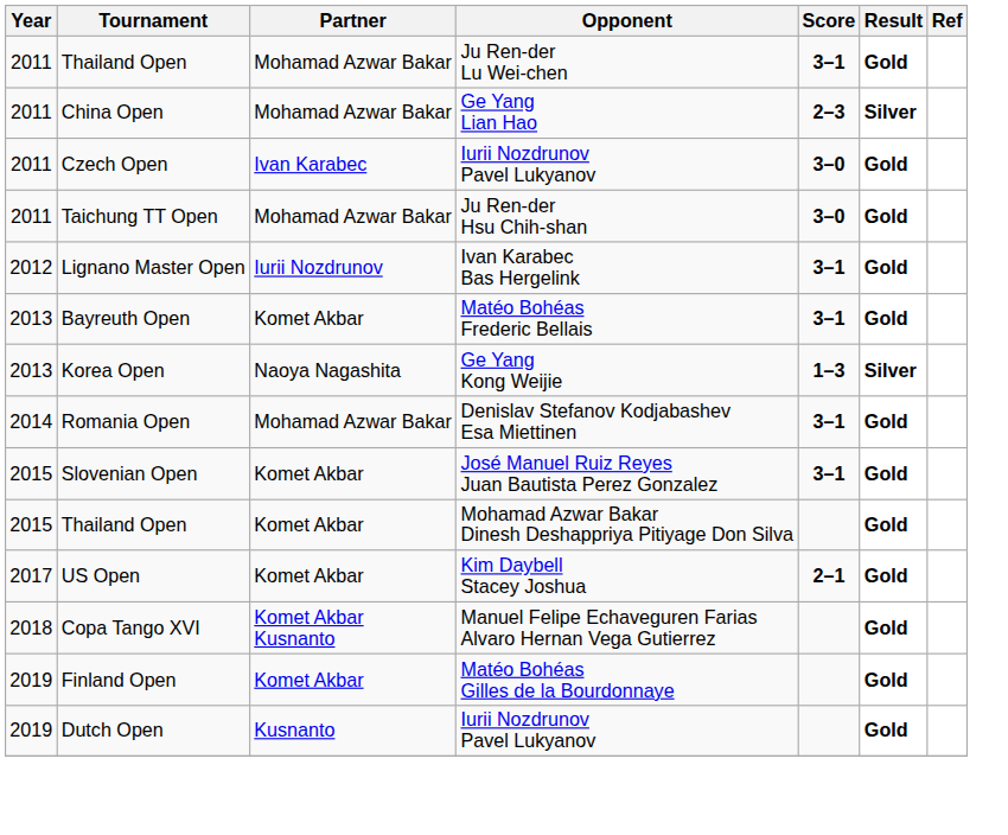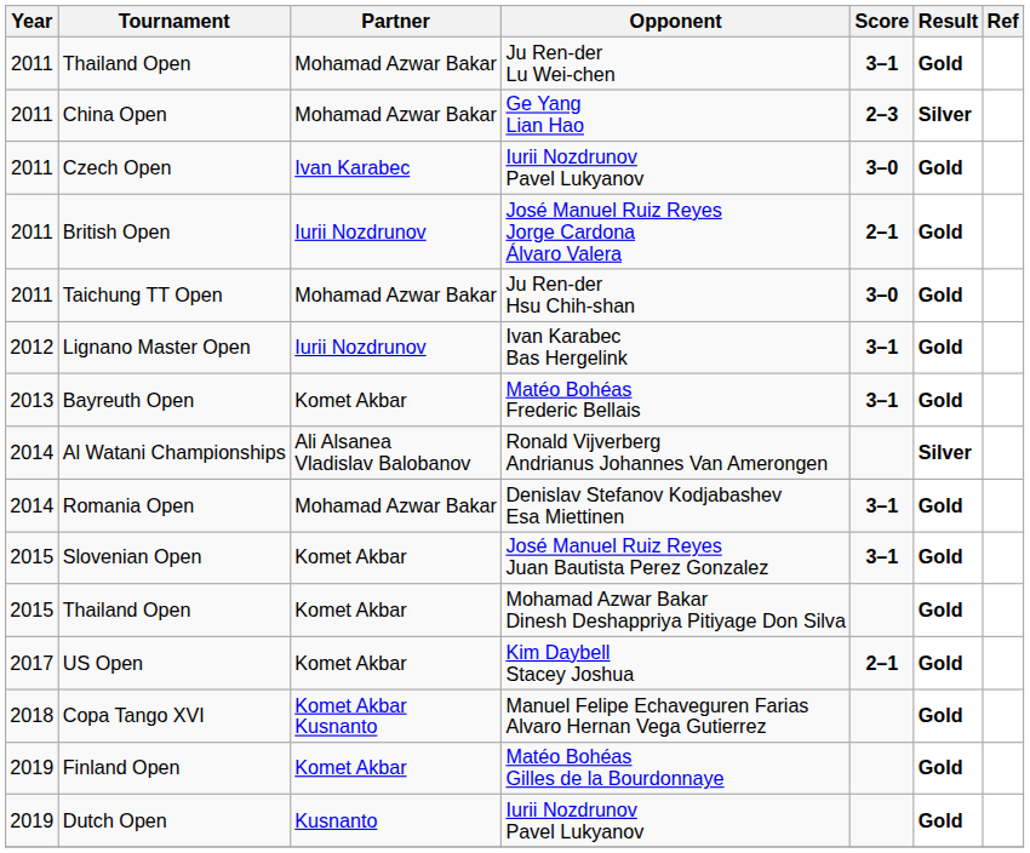 <table class="sortable wikitable" style="font-size: 90%;">
 <tr>
 <th>Year</th>
 <th>Tournament</th>
 <th>Partner</th>
 <th>Opponent</th>
 <th>Score</th>
 <th>Result</th>
 <th>Ref</th>
 </tr>
 <tr>
 <td align="center">2011</td>
 <td align="left">Thailand Open</td>
 <td align="left"> Mohamad Azwar Bakar</td>
 <td align="left"> Ju Ren-der <br>  Lu Wei-chen</td>
 <td align="center"><strong>3–1</strong></td>
 <td style="text-align:left; background:white"> <strong>Gold</strong></td>
 <td style="text-align:center; background:white"></td>
 </tr>
 <tr>
 <td align="center">2011</td>
 <td align="left">China Open</td>
 <td align="left"> Mohamad Azwar Bakar</td>
 <td align="left"> <a href='#'>Ge Yang</a> <br> <a href='#'>Lian Hao</a></td>
 <td align="center"><strong>2–3</strong></td>
 <td style="text-align:left; background:white"> <strong>Silver</strong></td>
 <td style="text-align:center; background:white"></td>
 </tr>
 <tr>
 <td align="center">2011</td>
 <td align="left">Czech Open</td>
 <td align="left"> <a href='#'>Ivan Karabec</a></td>
 <td align="left"> <a href='#'>Iurii Nozdrunov</a> <br>  Pavel Lukyanov</td>
 <td align="center"><strong>3–0</strong></td>
 <td style="text-align:left; background:white"> <strong>Gold</strong></td>
 <td style="text-align:center; background:white"></td>
 </tr>
 <tr>
 <td align="center">2011</td>
+<td align="left">British Open</td>
+<td align="left"> <a href='#'>Iurii Nozdrunov</a></td>
+<td align="left"> <a href='#'>José Manuel Ruiz Reyes</a> <br>  <a href='#'>Jorge Cardona</a> <br>  <a href='#'>Álvaro Valera</a></td>
+<td align="center"><strong>2–1</strong></td>
+<td style="text-align:left; background:white"> <strong>Gold</strong></td>
+<td style="text-align:center; background:white"></td>
+</tr>
+<tr>
+<td align="center">2011</td>
 <td align="left">Taichung TT Open</td>
 <td align="left"> Mohamad Azwar Bakar</td>
 <td align="left"> Ju Ren-der <br> Hsu Chih-shan</td>
 <td align="center"><strong>3–0</strong></td>
 <td style="text-align:left; background:white"> <strong>Gold</strong></td>
 <td style="text-align:center; background:white"></td>
 </tr>
 <tr>
 <td align="center">2012</td>
 <td align="left">Lignano Master Open</td>
 <td align="left"> <a href='#'>Iurii Nozdrunov</a></td>
 <td align="left"> Ivan Karabec <br> Bas Hergelink</td>
 <td align="center"><strong>3–1</strong></td>
 <td style="text-align:left; background:white"> <strong>Gold</strong></td>
 <td style="text-align:center; background:white"></td>
 </tr>
 <tr>
 <td align="center">2013</td>
 <td align="left">Bayreuth Open</td>
 <td align="left"> Komet Akbar</td>
 <td align="left"> <a href='#'>Matéo Bohéas</a> <br> Frederic Bellais</td>
 <td align="center"><strong>3–1</strong></td>
 <td style="text-align:left; background:white"> <strong>Gold</strong></td>
 <td style="text-align:center; background:white"></td>
 </tr>
 <tr>
-<td align="center">2013</td>
-<td align="left">Korea Open</td>
-<td align="left"> Naoya Nagashita</td>
-<td align="left"> <a href='#'>Ge Yang</a> <br>  Kong Weijie</td>
-<td align="center"><strong>1–3</strong></td>
+<td align="center">2014</td>
+<td align="left">Al Watani Championships</td>
+<td align="left"> Ali Alsanea <br>  Vladislav Balobanov</td>
+<td align="left"> Ronald Vijverberg <br>  Andrianus Johannes Van Amerongen</td>
+<td align="left"></td>
 <td style="text-align:left; background:white"> <strong>Silver</strong></td>
 <td style="text-align:center; background:white"></td>
 </tr>
 <tr>
 <td align="center">2014</td>
 <td align="left">Romania Open</td>
 <td align="left"> Mohamad Azwar Bakar</td>
 <td align="left"> Denislav Stefanov Kodjabashev<br>  Esa Miettinen</td>
 <td align="center"><strong>3–1</strong></td>
 <td style="text-align:left; background:white"> <strong>Gold</strong></td>
 <td style="text-align:center; background:white"></td>
 </tr>
 <tr>
 <td align="center">2015</td>
 <td align="left">Slovenian Open</td>
 <td align="left"> Komet Akbar</td>
 <td align="left"> <a href='#'>José Manuel Ruiz Reyes</a> <br>  Juan Bautista Perez Gonzalez</td>
 <td align="center"><strong>3–1</strong></td>
 <td style="text-align:left; background:white"> <strong>Gold</strong></td>
 <td style="text-align:center; background:white"></td>
 </tr>
 <tr>
 <td align="center">2015</td>
 <td align="left">Thailand Open</td>
 <td align="left"> Komet Akbar</td>
 <td align="left"> Mohamad Azwar Bakar<br>  Dinesh Deshappriya Pitiyage Don Silva</td>
 <td align="center"></td>
 <td style="text-align:left; background:white"> <strong>Gold</strong></td>
 <td style="text-align:center; background:white"></td>
 </tr>
 <tr>
 <td align="center">2017</td>
 <td align="left">US Open</td>
 <td align="left"> Komet Akbar</td>
 <td align="left"> <a href='#'>Kim Daybell</a> <br>  Stacey Joshua</td>
 <td align="center"><strong>2–1</strong></td>
 <td style="text-align:left; background:white"> <strong>Gold</strong></td>
 <td style="text-align:center; background:white"></td>
 </tr>
 <tr>
 <td align="center">2018</td>
 <td align="left">Copa Tango XVI</td>
 <td align="left"> <a href='#'>Komet Akbar</a> <br>  <a href='#'>Kusnanto</a></td>
 <td align="left"> Manuel Felipe Echaveguren Farias <br>  Alvaro Hernan Vega Gutierrez</td>
 <td align="left"></td>
 <td style="text-align:left; background:white"> <strong>Gold</strong></td>
 <td style="text-align:center; background:white"></td>
 </tr>
 <tr>
 <td align="center">2019</td>
 <td align="left">Finland Open</td>
 <td align="left"> <a href='#'>Komet Akbar</a></td>
 <td align="left"> <a href='#'>Matéo Bohéas</a> <br>  <a href='#'>Gilles de la Bourdonnaye</a></td>
 <td align="left"></td>
 <td style="text-align:left; background:white"> <strong>Gold</strong></td>
 <td style="text-align:center; background:white"></td>
 </tr>
 <tr>
 <td align="center">2019</td>
 <td align="left">Dutch Open</td>
 <td align="left"> <a href='#'>Kusnanto</a></td>
 <td align="left"> <a href='#'>Iurii Nozdrunov</a> <br>  Pavel Lukyanov</td>
 <td align="left"></td>
 <td style="text-align:left; background:white"> <strong>Gold</strong></td>
 <td style="text-align:center; background:white"></td>
 </tr>
 <tr>
 </tr>
 </table>
